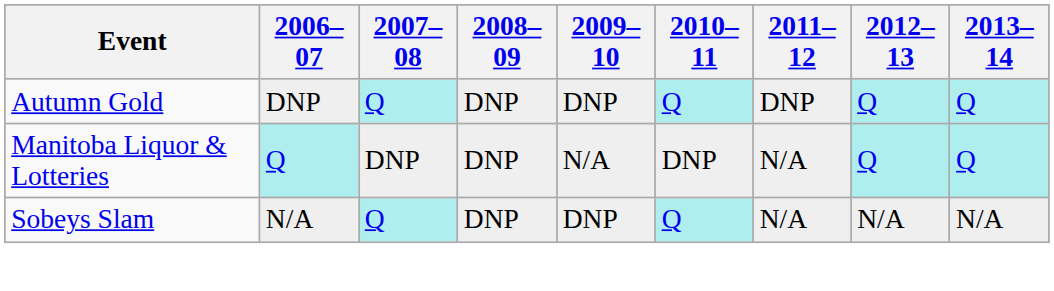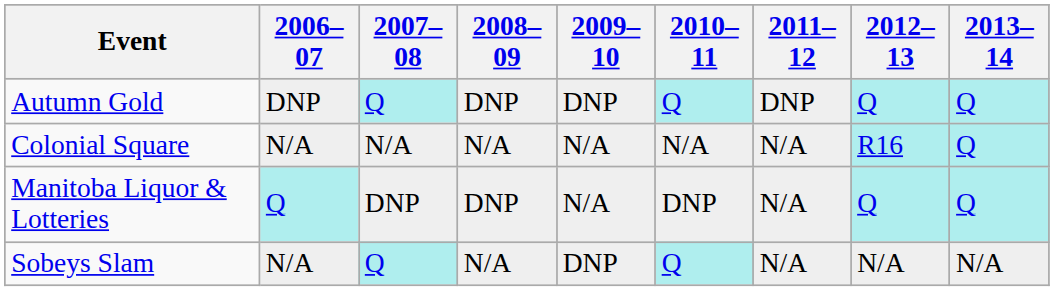 <table class="wikitable">
 <tr>
 <th>Event</th>
 <th><a href='#'>2006–07</a></th>
 <th><a href='#'>2007–08</a></th>
 <th><a href='#'>2008–09</a></th>
 <th><a href='#'>2009–10</a></th>
 <th><a href='#'>2010–11</a></th>
 <th><a href='#'>2011–12</a></th>
 <th><a href='#'>2012–13</a></th>
 <th><a href='#'>2013–14</a></th>
 </tr>
 <tr>
 <td><a href='#'>Autumn Gold</a></td>
 <td style="background:#EFEFEF;">DNP</td>
 <td style="background:#afeeee;"><a href='#'>Q</a></td>
 <td style="background:#EFEFEF;">DNP</td>
 <td style="background:#EFEFEF;">DNP</td>
 <td style="background:#afeeee;"><a href='#'>Q</a></td>
 <td style="background:#EFEFEF;">DNP</td>
 <td style="background:#afeeee;"><a href='#'>Q</a></td>
 <td style="background:#afeeee;"><a href='#'>Q</a></td>
 </tr>
 <tr>
+<td><a href='#'>Colonial Square</a></td>
+<td style="background:#EFEFEF;">N/A</td>
+<td style="background:#EFEFEF;">N/A</td>
+<td style="background:#EFEFEF;">N/A</td>
+<td style="background:#EFEFEF;">N/A</td>
+<td style="background:#EFEFEF;">N/A</td>
+<td style="background:#EFEFEF;">N/A</td>
+<td style="background:#afeeee;"><a href='#'>R16</a></td>
+<td style="background:#afeeee;"><a href='#'>Q</a></td>
+</tr>
+<tr>
 <td><a href='#'>Manitoba Liquor & Lotteries</a></td>
 <td style="background:#afeeee;"><a href='#'>Q</a></td>
 <td style="background:#EFEFEF;">DNP</td>
 <td style="background:#EFEFEF;">DNP</td>
 <td style="background:#EFEFEF;">N/A</td>
 <td style="background:#EFEFEF;">DNP</td>
 <td style="background:#EFEFEF;">N/A</td>
 <td style="background:#afeeee;"><a href='#'>Q</a></td>
 <td style="background:#afeeee;"><a href='#'>Q</a></td>
 </tr>
 <tr>
 <td><a href='#'>Sobeys Slam</a></td>
 <td style="background:#EFEFEF;">N/A</td>
 <td style="background:#afeeee;"><a href='#'>Q</a></td>
-<td style="background:#EFEFEF;">DNP</td>
+<td style="background:#EFEFEF;">N/A</td>
 <td style="background:#EFEFEF;">DNP</td>
 <td style="background:#afeeee;"><a href='#'>Q</a></td>
 <td style="background:#EFEFEF;">N/A</td>
 <td style="background:#EFEFEF;">N/A</td>
 <td style="background:#EFEFEF;">N/A</td>
 </tr>
 </table>
